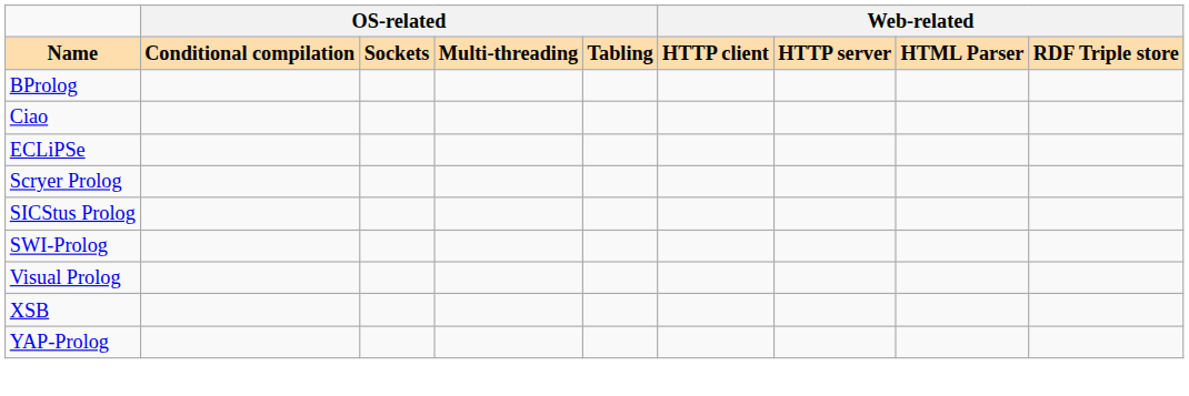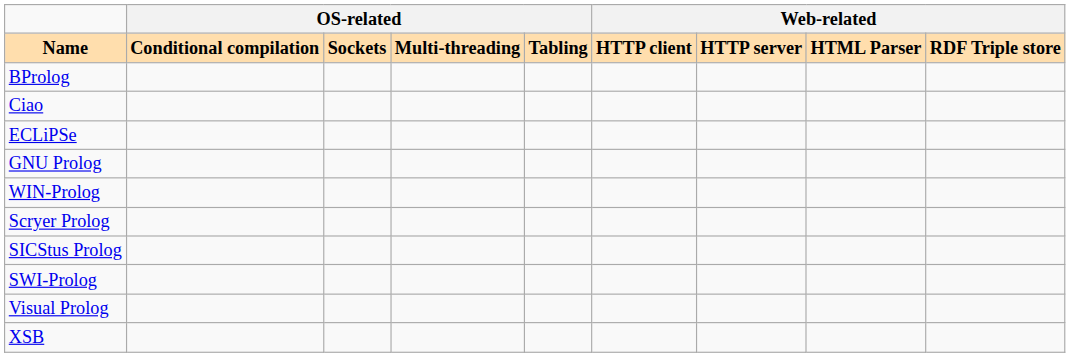 <table class="wikitable">
 <tr>
 <td></td>
 <th colspan="4">OS-related</th>
 <th colspan="4">Web-related</th>
 </tr>
 <tr>
 <th style="background:#ffdead;">Name</th>
 <th style="background:#ffdead;">Conditional compilation</th>
 <th style="background:#ffdead;">Sockets</th>
 <th style="background:#ffdead;">Multi-threading</th>
 <th style="background:#ffdead;">Tabling</th>
 <th style="background:#ffdead;">HTTP client</th>
 <th style="background:#ffdead;">HTTP server</th>
 <th style="background:#ffdead;">HTML Parser</th>
 <th style="background:#ffdead;">RDF Triple store</th>
 </tr>
 <tr>
 <td><a href='#'>BProlog</a></td>
 <td></td>
 <td></td>
 <td></td>
 <td></td>
 <td></td>
 <td></td>
 <td></td>
 <td></td>
 </tr>
 <tr>
 <td><a href='#'>Ciao</a></td>
 <td></td>
 <td></td>
 <td></td>
 <td></td>
 <td></td>
 <td></td>
 <td></td>
 <td></td>
 </tr>
 <tr>
 <td><a href='#'>ECLiPSe</a></td>
+<td></td>
+<td></td>
+<td></td>
+<td></td>
+<td></td>
+<td></td>
+<td></td>
+<td></td>
+</tr>
+<tr>
+<td><a href='#'>GNU Prolog</a></td>
+<td></td>
+<td></td>
+<td></td>
+<td></td>
+<td></td>
+<td></td>
+<td></td>
+<td></td>
+</tr>
+<tr>
+<td><a href='#'>WIN-Prolog</a></td>
 <td></td>
 <td></td>
 <td></td>
 <td></td>
 <td></td>
 <td></td>
 <td></td>
 <td></td>
 </tr>
 <tr>
 <td><a href='#'>Scryer Prolog</a></td>
 <td></td>
 <td></td>
 <td></td>
 <td></td>
 <td></td>
 <td></td>
 <td></td>
 <td></td>
 </tr>
 <tr>
 <td><a href='#'>SICStus Prolog</a></td>
 <td></td>
 <td></td>
 <td></td>
 <td></td>
 <td></td>
 <td></td>
 <td></td>
 <td></td>
 </tr>
 <tr>
 <td><a href='#'>SWI-Prolog</a></td>
 <td></td>
 <td></td>
 <td></td>
 <td></td>
 <td></td>
 <td></td>
 <td></td>
 <td></td>
 </tr>
 <tr>
 <td><a href='#'>Visual Prolog</a></td>
 <td></td>
 <td></td>
 <td></td>
 <td></td>
 <td></td>
 <td></td>
 <td></td>
 <td></td>
 </tr>
 <tr>
 <td><a href='#'>XSB</a></td>
 <td></td>
 <td></td>
 <td></td>
 <td></td>
 <td></td>
 <td></td>
 <td></td>
 <td></td>
 </tr>
-<tr>
-<td><a href='#'>YAP-Prolog</a></td>
-<td></td>
-<td></td>
-<td></td>
-<td></td>
-<td></td>
-<td></td>
-<td></td>
-<td></td>
-</tr>
 </table>
